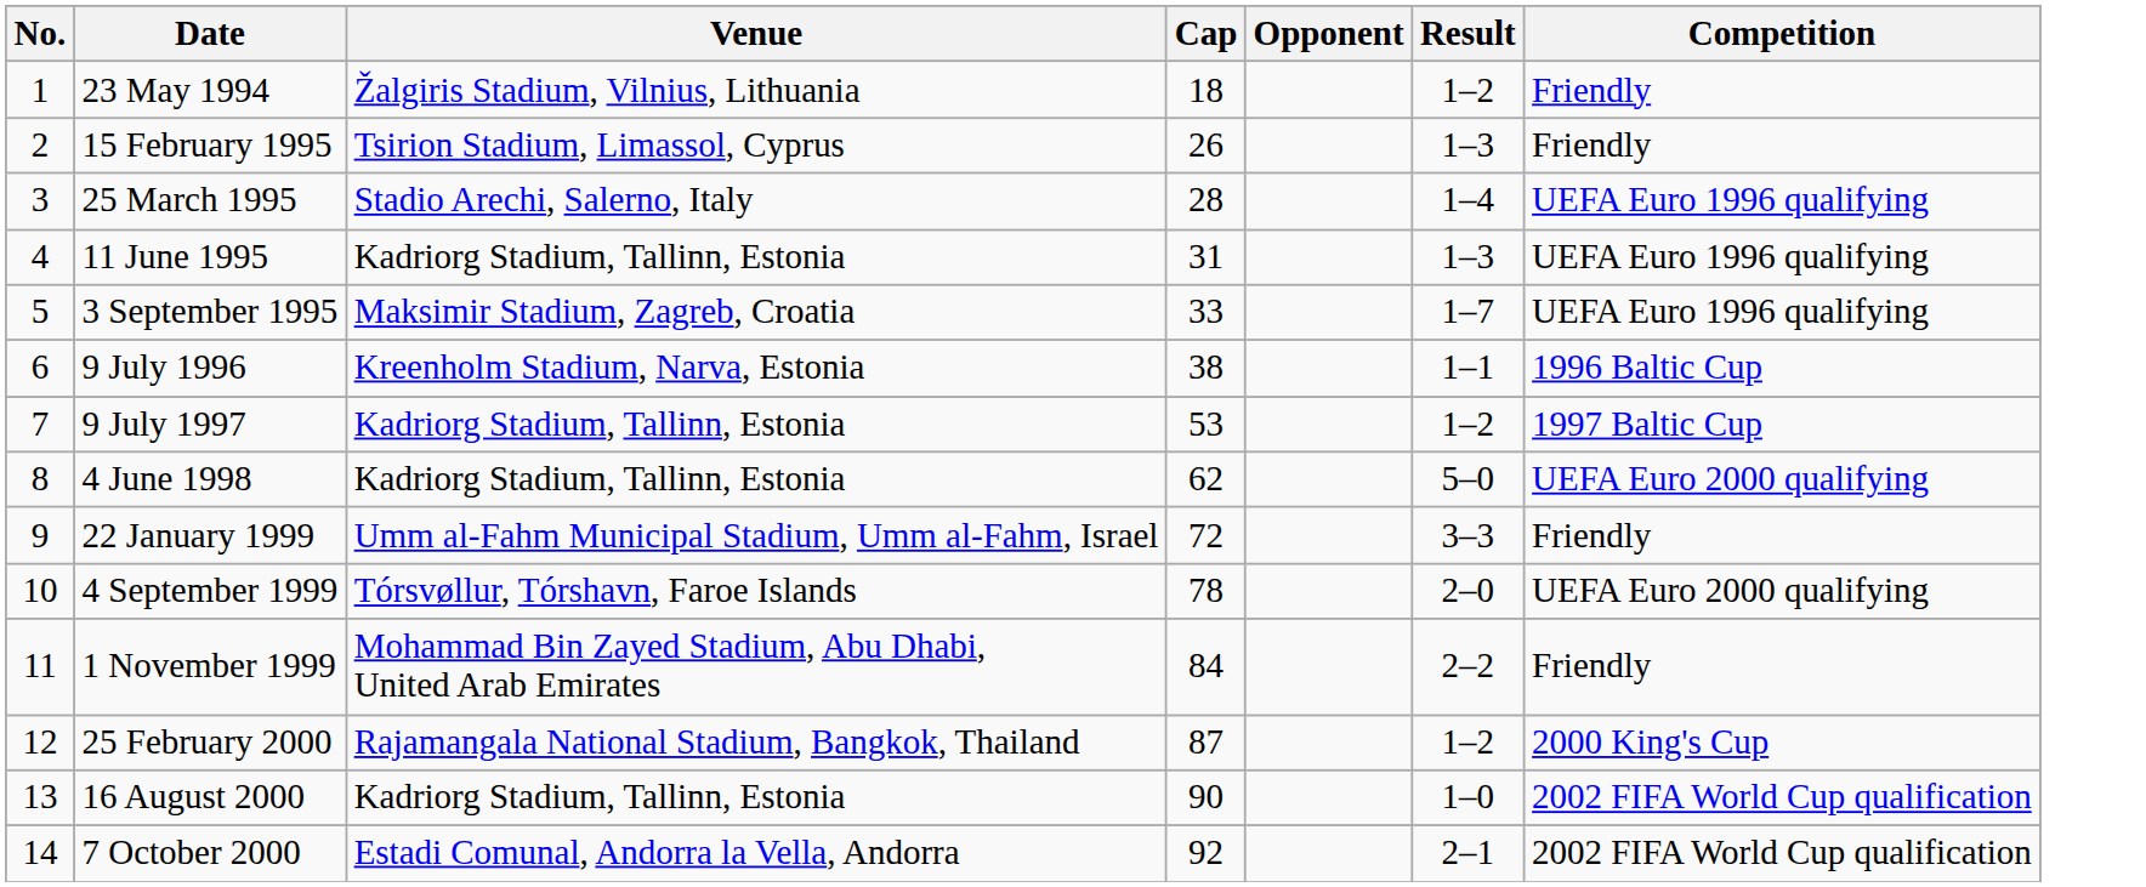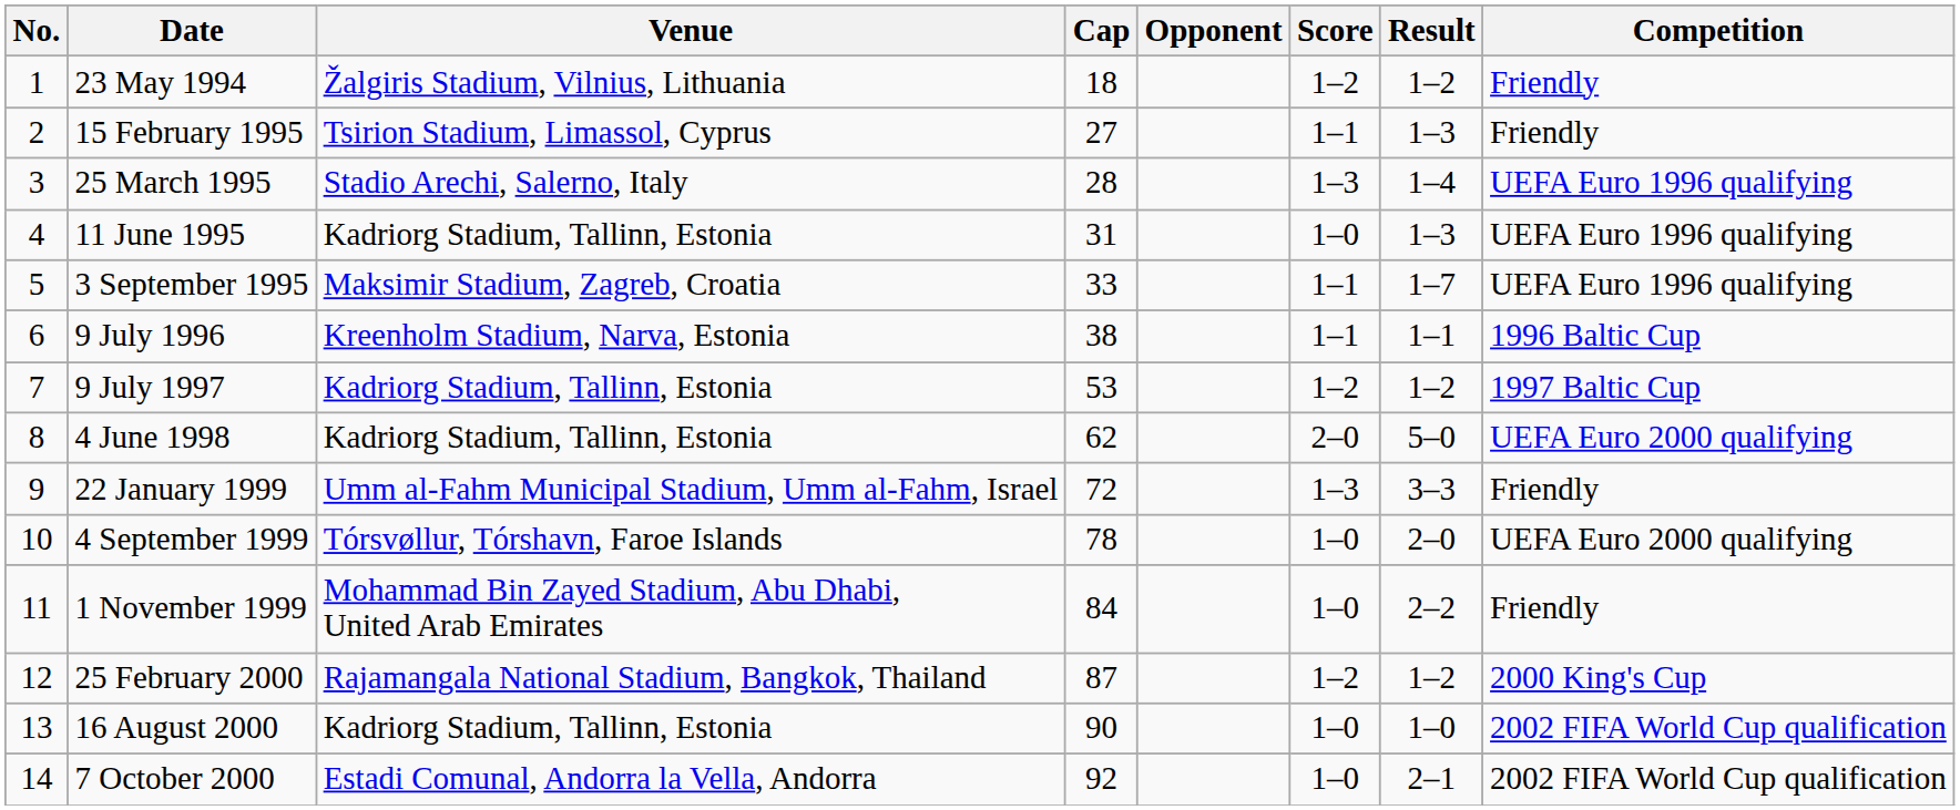 <table class="wikitable sortable">
 <tr>
 <th scope="col">No.</th>
 <th scope="col" data-sort-type="date">Date</th>
 <th scope="col">Venue</th>
 <th scope="col">Cap</th>
 <th scope="col">Opponent</th>
+<th scope="col">Score</th>
 <th scope="col">Result</th>
 <th scope="col">Competition</th>
 </tr>
 <tr>
 <td align="center">1</td>
 <td>23 May 1994</td>
 <td><a href='#'>Žalgiris Stadium</a>, <a href='#'>Vilnius</a>, Lithuania</td>
 <td align="center">18</td>
 <td></td>
 <td align="center">1–2</td>
+<td align="center">1–2</td>
 <td><a href='#'>Friendly</a></td>
 </tr>
 <tr>
 <td align="center">2</td>
 <td>15 February 1995</td>
 <td><a href='#'>Tsirion Stadium</a>, <a href='#'>Limassol</a>, Cyprus</td>
-<td align="center">26</td>
+<td align="center">27</td>
 <td></td>
+<td align="center">1–1</td>
 <td align="center">1–3</td>
 <td>Friendly</td>
 </tr>
 <tr>
 <td align="center">3</td>
 <td>25 March 1995</td>
 <td><a href='#'>Stadio Arechi</a>, <a href='#'>Salerno</a>, Italy</td>
 <td align="center">28</td>
 <td></td>
+<td align="center">1–3</td>
 <td align="center">1–4</td>
 <td><a href='#'>UEFA Euro 1996 qualifying</a></td>
 </tr>
 <tr>
 <td align="center">4</td>
 <td>11 June 1995</td>
 <td>Kadriorg Stadium, Tallinn, Estonia</td>
 <td align="center">31</td>
 <td></td>
+<td align="center">1–0</td>
 <td align="center">1–3</td>
 <td>UEFA Euro 1996 qualifying</td>
 </tr>
 <tr>
 <td align="center">5</td>
 <td>3 September 1995</td>
 <td><a href='#'>Maksimir Stadium</a>, <a href='#'>Zagreb</a>, Croatia</td>
 <td align="center">33</td>
 <td></td>
+<td align="center">1–1</td>
 <td align="center">1–7</td>
 <td>UEFA Euro 1996 qualifying</td>
 </tr>
 <tr>
 <td align="center">6</td>
 <td>9 July 1996</td>
 <td><a href='#'>Kreenholm Stadium</a>, <a href='#'>Narva</a>, Estonia</td>
 <td align="center">38</td>
 <td></td>
 <td align="center">1–1</td>
+<td align="center">1–1</td>
 <td><a href='#'>1996 Baltic Cup</a></td>
 </tr>
 <tr>
 <td align="center">7</td>
 <td>9 July 1997</td>
 <td><a href='#'>Kadriorg Stadium</a>, <a href='#'>Tallinn</a>, Estonia</td>
 <td align="center">53</td>
 <td></td>
 <td align="center">1–2</td>
+<td align="center">1–2</td>
 <td><a href='#'>1997 Baltic Cup</a></td>
 </tr>
 <tr>
 <td align="center">8</td>
 <td>4 June 1998</td>
 <td>Kadriorg Stadium, Tallinn, Estonia</td>
 <td align="center">62</td>
 <td></td>
+<td align="center">2–0</td>
 <td align="center">5–0</td>
 <td><a href='#'>UEFA Euro 2000 qualifying</a></td>
 </tr>
 <tr>
 <td align="center">9</td>
 <td>22 January 1999</td>
 <td><a href='#'>Umm al-Fahm Municipal Stadium</a>, <a href='#'>Umm al-Fahm</a>, Israel</td>
 <td align="center">72</td>
 <td></td>
+<td align="center">1–3</td>
 <td align="center">3–3</td>
 <td>Friendly</td>
 </tr>
 <tr>
 <td align="center">10</td>
 <td>4 September 1999</td>
 <td><a href='#'>Tórsvøllur</a>, <a href='#'>Tórshavn</a>, Faroe Islands</td>
 <td align="center">78</td>
 <td></td>
+<td align="center">1–0</td>
 <td align="center">2–0</td>
 <td>UEFA Euro 2000 qualifying</td>
 </tr>
 <tr>
 <td align="center">11</td>
 <td>1 November 1999</td>
 <td><a href='#'>Mohammad Bin Zayed Stadium</a>, <a href='#'>Abu Dhabi</a>,<br>United Arab Emirates</td>
 <td align="center">84</td>
 <td></td>
+<td align="center">1–0</td>
 <td align="center">2–2</td>
 <td>Friendly</td>
 </tr>
 <tr>
 <td align="center">12</td>
 <td>25 February 2000</td>
 <td><a href='#'>Rajamangala National Stadium</a>, <a href='#'>Bangkok</a>, Thailand</td>
 <td align="center">87</td>
 <td></td>
 <td align="center">1–2</td>
+<td align="center">1–2</td>
 <td><a href='#'>2000 King's Cup</a></td>
 </tr>
 <tr>
 <td align="center">13</td>
 <td>16 August 2000</td>
 <td>Kadriorg Stadium, Tallinn, Estonia</td>
 <td align="center">90</td>
 <td></td>
 <td align="center">1–0</td>
+<td align="center">1–0</td>
 <td><a href='#'>2002 FIFA World Cup qualification</a></td>
 </tr>
 <tr>
 <td align="center">14</td>
 <td>7 October 2000</td>
 <td><a href='#'>Estadi Comunal</a>, <a href='#'>Andorra la Vella</a>, Andorra</td>
 <td align="center">92</td>
 <td></td>
+<td align="center">1–0</td>
 <td align="center">2–1</td>
 <td>2002 FIFA World Cup qualification</td>
 </tr>
 </table>
